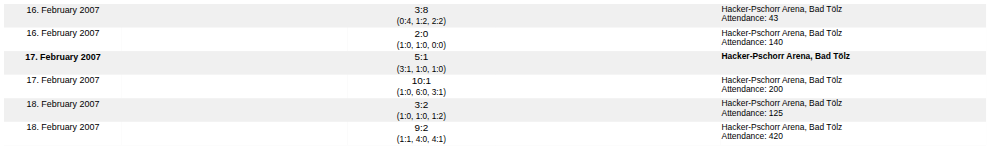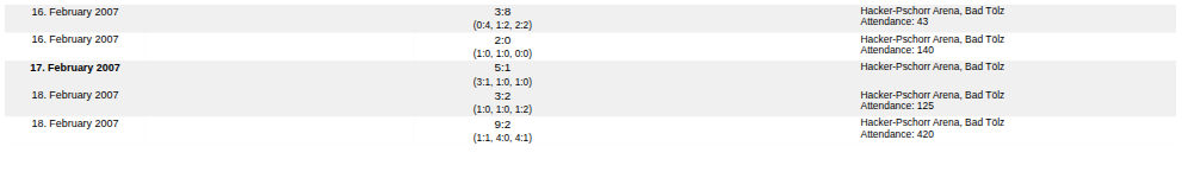 <table style="width: 100%; background: #F0F0F0;" cellspacing="0">
 <tr valign="top">
 <td align="center" width="12%" style="font-size:90%;">16. February 2007</td>
 <td width="23%" align="right"></td>
 <td width="15%" align="center">3:8<br><small>(0:4, 1:2, 2:2)</small></td>
 <td width="23%" align="left"></td>
 <td style="font-size:85%;">Hacker-Pschorr Arena, Bad Tölz<br>Attendance: 43</td>
 </tr>
 <tr style="background: #FFFFFF;" valign="top">
 <td align="center" style="font-size:90%;">16. February 2007</td>
 <td align="right"></td>
 <td align="center">2:0<br><small>(1:0, 1:0, 0:0)</small></td>
 <td align="left"></td>
 <td style="font-size:85%;">Hacker-Pschorr Arena, Bad Tölz<br>Attendance: 140</td>
 </tr>
 <tr valign="top">
 <td align="center" style="font-size:90%;"><strong>17. February 2007</strong></td>
 <td align="right"></td>
 <td align="center">5:1<br><small>(3:1, 1:0, 1:0)</small></td>
 <td align="left"></td>
-<td style="font-size:85%;"><strong>Hacker-Pschorr Arena, Bad Tölz</strong></td>
-</tr>
-<tr style="background: #FFFFFF;" valign="top">
-<td align="center" style="font-size:90%;">17. February 2007</td>
-<td align="right"></td>
-<td align="center">10:1<br><small>(1:0, 6:0, 3:1)</small></td>
-<td align="left"></td>
-<td style="font-size:85%;">Hacker-Pschorr Arena, Bad Tölz<br>Attendance: 200</td>
+<td style="font-size:85%;">Hacker-Pschorr Arena, Bad Tölz</td>
 </tr>
 <tr valign="top">
 <td align="center" style="font-size:90%;">18. February 2007</td>
 <td align="right"></td>
 <td align="center">3:2<br><small>(1:0, 1:0, 1:2)</small></td>
 <td align="left"></td>
 <td style="font-size:85%;">Hacker-Pschorr Arena, Bad Tölz<br>Attendance: 125</td>
 </tr>
 <tr style="background: #FFFFFF;" valign="top">
 <td align="center" style="font-size:90%;">18. February 2007</td>
 <td align="right"></td>
 <td align="center">9:2<br><small>(1:1, 4:0, 4:1)</small></td>
 <td align="left"></td>
 <td style="font-size:85%;">Hacker-Pschorr Arena, Bad Tölz<br>Attendance: 420</td>
 </tr>
 </table>
